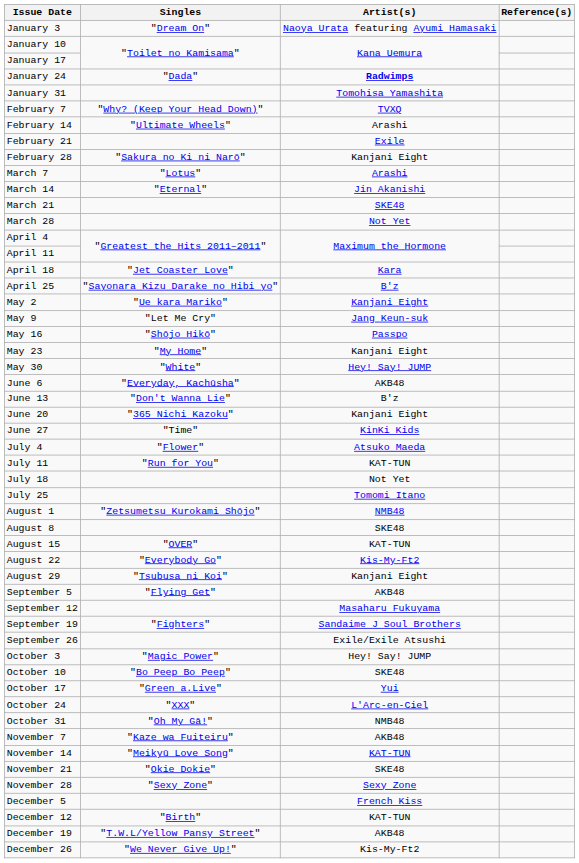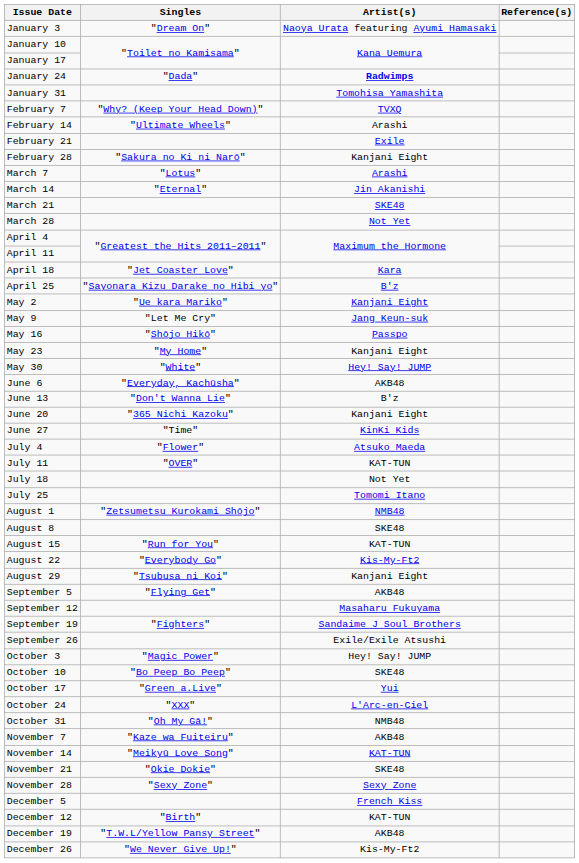 <table class="wikitable">
 <tr>
 <th style="text-align: center;">Issue Date</th>
 <th style="text-align: center;">Singles</th>
 <th style="text-align: center;">Artist(s)</th>
 <th style="text-align: center;">Reference(s)</th>
 </tr>
 <tr>
 <td>January 3</td>
 <td style="text-align: center;">"<a href='#'>Dream On</a>"</td>
 <td style="text-align: center;"><a href='#'>Naoya Urata</a> featuring <a href='#'>Ayumi Hamasaki</a></td>
 <td style="text-align: center;"></td>
 </tr>
 <tr>
 <td>January 10</td>
 <td style="text-align: center;" rowspan="2">"<a href='#'>Toilet no Kamisama</a>"</td>
 <td style="text-align: center;" rowspan="2"><a href='#'>Kana Uemura</a></td>
 <td style="text-align: center;"></td>
 </tr>
 <tr>
 <td>January 17</td>
 <td style="text-align: center;"></td>
 </tr>
 <tr>
 <td>January 24</td>
 <td style="text-align: center;">"<a href='#'>Dada</a>"</td>
 <td style="text-align: center;"><strong><a href='#'>Radwimps</a></strong></td>
 <td style="text-align: center;"></td>
 </tr>
 <tr>
 <td>January 31</td>
 <td style="text-align: center;"></td>
 <td style="text-align: center;"><a href='#'>Tomohisa Yamashita</a></td>
 <td style="text-align: center;"></td>
 </tr>
 <tr>
 <td>February 7</td>
 <td style="text-align: center;">"<a href='#'>Why? (Keep Your Head Down)</a>"</td>
 <td style="text-align: center;"><a href='#'>TVXQ</a></td>
 <td style="text-align: center;"></td>
 </tr>
 <tr>
 <td>February 14</td>
 <td style="text-align: center;">"<a href='#'>Ultimate Wheels</a>"</td>
 <td style="text-align: center;">Arashi</td>
 <td style="text-align: center;"></td>
 </tr>
 <tr>
 <td>February 21</td>
 <td style="text-align: center;"></td>
 <td style="text-align: center;"><a href='#'>Exile</a></td>
 <td style="text-align: center;"></td>
 </tr>
 <tr>
 <td>February 28</td>
 <td style="text-align: center;">"<a href='#'>Sakura no Ki ni Narō</a>"</td>
 <td style="text-align: center;">Kanjani Eight</td>
 <td style="text-align: center;"></td>
 </tr>
 <tr>
 <td>March 7</td>
 <td style="text-align: center;">"<a href='#'>Lotus</a>"</td>
 <td style="text-align: center;"><a href='#'>Arashi</a></td>
 <td style="text-align: center;"></td>
 </tr>
 <tr>
 <td>March 14</td>
 <td style="text-align: center;">"<a href='#'>Eternal</a>"</td>
 <td style="text-align: center;"><a href='#'>Jin Akanishi</a></td>
 <td style="text-align: center;"></td>
 </tr>
 <tr>
 <td>March 21</td>
 <td style="text-align: center;"></td>
 <td style="text-align: center;"><a href='#'>SKE48</a></td>
 <td style="text-align: center;"></td>
 </tr>
 <tr>
 <td>March 28</td>
 <td style="text-align: center;"></td>
 <td style="text-align: center;"><a href='#'>Not Yet</a></td>
 <td style="text-align: center;"></td>
 </tr>
 <tr>
 <td>April 4</td>
 <td style="text-align: center;" rowspan="2">"<a href='#'>Greatest the Hits 2011–2011</a>"</td>
 <td style="text-align: center;" rowspan="2"><a href='#'>Maximum the Hormone</a></td>
 <td style="text-align: center;"></td>
 </tr>
 <tr>
 <td>April 11</td>
 <td style="text-align: center;"></td>
 </tr>
 <tr>
 <td>April 18</td>
 <td style="text-align: center;">"<a href='#'>Jet Coaster Love</a>"</td>
 <td style="text-align: center;"><a href='#'>Kara</a></td>
 <td style="text-align: center;"></td>
 </tr>
 <tr>
 <td>April 25</td>
 <td style="text-align: center;">"<a href='#'>Sayonara Kizu Darake no Hibi yo</a>"</td>
 <td style="text-align: center;"><a href='#'>B'z</a></td>
 <td style="text-align: center;"></td>
 </tr>
 <tr>
 <td>May 2</td>
 <td style="text-align: center;">"<a href='#'>Ue kara Mariko</a>"</td>
 <td style="text-align: center;"><a href='#'>Kanjani Eight</a></td>
 <td style="text-align: center;"></td>
 </tr>
 <tr>
 <td>May 9</td>
 <td style="text-align: center;">"Let Me Cry"</td>
 <td style="text-align: center;"><a href='#'>Jang Keun-suk</a></td>
 <td style="text-align: center;"></td>
 </tr>
 <tr>
 <td>May 16</td>
 <td style="text-align: center;">"<a href='#'>Shōjo Hikō</a>"</td>
 <td style="text-align: center;"><a href='#'>Passpo</a></td>
 <td style="text-align: center;"></td>
 </tr>
 <tr>
 <td>May 23</td>
 <td style="text-align: center;">"<a href='#'>My Home</a>"</td>
 <td style="text-align: center;">Kanjani Eight</td>
 <td style="text-align: center;"></td>
 </tr>
 <tr>
 <td>May 30</td>
 <td style="text-align: center;">"<a href='#'>White</a>"</td>
 <td style="text-align: center;"><a href='#'>Hey! Say! JUMP</a></td>
 <td style="text-align: center;"></td>
 </tr>
 <tr>
 <td>June 6</td>
 <td style="text-align: center;">"<a href='#'>Everyday, Kachūsha</a>"</td>
 <td style="text-align: center;">AKB48</td>
 <td style="text-align: center;"></td>
 </tr>
 <tr>
 <td>June 13</td>
 <td style="text-align: center;">"<a href='#'>Don't Wanna Lie</a>"</td>
 <td style="text-align: center;">B'z</td>
 <td style="text-align: center;"></td>
 </tr>
 <tr>
 <td>June 20</td>
 <td style="text-align: center;">"<a href='#'>365 Nichi Kazoku</a>"</td>
 <td style="text-align: center;">Kanjani Eight</td>
 <td style="text-align: center;"></td>
 </tr>
 <tr>
 <td>June 27</td>
 <td style="text-align: center;">"Time"</td>
 <td style="text-align: center;"><a href='#'>KinKi Kids</a></td>
 <td style="text-align: center;"></td>
 </tr>
 <tr>
 <td>July 4</td>
 <td style="text-align: center;">"<a href='#'>Flower</a>"</td>
 <td style="text-align: center;"><a href='#'>Atsuko Maeda</a></td>
 <td style="text-align: center;"></td>
 </tr>
 <tr>
 <td>July 11</td>
-<td style="text-align: center;">"<a href='#'>Run for You</a>"</td>
+<td style="text-align: center;">"<a href='#'>OVER</a>"</td>
 <td style="text-align: center;">KAT-TUN</td>
 <td style="text-align: center;"></td>
 </tr>
 <tr>
 <td>July 18</td>
 <td style="text-align: center;"></td>
 <td style="text-align: center;">Not Yet</td>
 <td style="text-align: center;"></td>
 </tr>
 <tr>
 <td>July 25</td>
 <td style="text-align: center;"></td>
 <td style="text-align: center;"><a href='#'>Tomomi Itano</a></td>
 <td style="text-align: center;"></td>
 </tr>
 <tr>
 <td>August 1</td>
 <td style="text-align: center;">"<a href='#'>Zetsumetsu Kurokami Shōjo</a>"</td>
 <td style="text-align: center;"><a href='#'>NMB48</a></td>
 <td style="text-align: center;"></td>
 </tr>
 <tr>
 <td>August 8</td>
 <td style="text-align: center;"></td>
 <td style="text-align: center;">SKE48</td>
 <td style="text-align: center;"></td>
 </tr>
 <tr>
 <td>August 15</td>
-<td style="text-align: center;">"<a href='#'>OVER</a>"</td>
+<td style="text-align: center;">"<a href='#'>Run for You</a>"</td>
 <td style="text-align: center;">KAT-TUN</td>
 <td style="text-align: center;"></td>
 </tr>
 <tr>
 <td>August 22</td>
 <td style="text-align: center;">"<a href='#'>Everybody Go</a>"</td>
 <td style="text-align: center;"><a href='#'>Kis-My-Ft2</a></td>
 <td style="text-align: center;"></td>
 </tr>
 <tr>
 <td>August 29</td>
 <td style="text-align: center;">"<a href='#'>Tsubusa ni Koi</a>"</td>
 <td style="text-align: center;">Kanjani Eight</td>
 <td style="text-align: center;"></td>
 </tr>
 <tr>
 <td>September 5</td>
 <td style="text-align: center;">"<a href='#'>Flying Get</a>"</td>
 <td style="text-align: center;">AKB48</td>
 <td style="text-align: center;"></td>
 </tr>
 <tr>
 <td>September 12</td>
 <td style="text-align: center;"></td>
 <td style="text-align: center;"><a href='#'>Masaharu Fukuyama</a></td>
 <td style="text-align: center;"></td>
 </tr>
 <tr>
 <td>September 19</td>
 <td style="text-align: center;">"<a href='#'>Fighters</a>"</td>
 <td style="text-align: center;"><a href='#'>Sandaime J Soul Brothers</a></td>
 <td style="text-align: center;"></td>
 </tr>
 <tr>
 <td>September 26</td>
 <td style="text-align: center;"></td>
 <td style="text-align: center;">Exile/Exile Atsushi</td>
 <td style="text-align: center;"></td>
 </tr>
 <tr>
 <td>October 3</td>
 <td style="text-align: center;">"<a href='#'>Magic Power</a>"</td>
 <td style="text-align: center;">Hey! Say! JUMP</td>
 <td style="text-align: center;"></td>
 </tr>
 <tr>
 <td>October 10</td>
 <td style="text-align: center;">"<a href='#'>Bo Peep Bo Peep</a>"</td>
 <td style="text-align: center;">SKE48</td>
 <td style="text-align: center;"></td>
 </tr>
 <tr>
 <td>October 17</td>
 <td style="text-align: center;">"<a href='#'>Green a.Live</a>"</td>
 <td style="text-align: center;"><a href='#'>Yui</a></td>
 <td style="text-align: center;"></td>
 </tr>
 <tr>
 <td>October 24</td>
 <td style="text-align: center;">"<a href='#'>XXX</a>"</td>
 <td style="text-align: center;"><a href='#'>L'Arc-en-Ciel</a></td>
 <td style="text-align: center;"></td>
 </tr>
 <tr>
 <td>October 31</td>
 <td style="text-align: center;">"<a href='#'>Oh My Gā!</a>"</td>
 <td style="text-align: center;">NMB48</td>
 <td style="text-align: center;"></td>
 </tr>
 <tr>
 <td>November 7</td>
 <td style="text-align: center;">"<a href='#'>Kaze wa Fuiteiru</a>"</td>
 <td style="text-align: center;">AKB48</td>
 <td style="text-align: center;"></td>
 </tr>
 <tr>
 <td>November 14</td>
 <td style="text-align: center;">"<a href='#'>Meikyū Love Song</a>"</td>
 <td style="text-align: center;"><a href='#'>KAT-TUN</a></td>
 <td style="text-align: center;"></td>
 </tr>
 <tr>
 <td>November 21</td>
 <td style="text-align: center;">"<a href='#'>Okie Dokie</a>"</td>
 <td style="text-align: center;">SKE48</td>
 <td style="text-align: center;"></td>
 </tr>
 <tr>
 <td>November 28</td>
 <td style="text-align: center;">"<a href='#'>Sexy Zone</a>"</td>
 <td style="text-align: center;"><a href='#'>Sexy Zone</a></td>
 <td style="text-align: center;"></td>
 </tr>
 <tr>
 <td>December 5</td>
 <td style="text-align: center;"></td>
 <td style="text-align: center;"><a href='#'>French Kiss</a></td>
 <td style="text-align: center;"></td>
 </tr>
 <tr>
 <td>December 12</td>
 <td style="text-align: center;">"<a href='#'>Birth</a>"</td>
 <td style="text-align: center;">KAT-TUN</td>
 <td style="text-align: center;"></td>
 </tr>
 <tr>
 <td>December 19</td>
 <td style="text-align: center;">"<a href='#'>T.W.L/Yellow Pansy Street</a>"</td>
 <td style="text-align: center;">AKB48</td>
 <td style="text-align: center;"></td>
 </tr>
 <tr>
 <td>December 26</td>
 <td style="text-align: center;">"<a href='#'>We Never Give Up!</a>"</td>
 <td style="text-align: center;">Kis-My-Ft2</td>
 <td style="text-align: center;"></td>
 </tr>
 </table>
